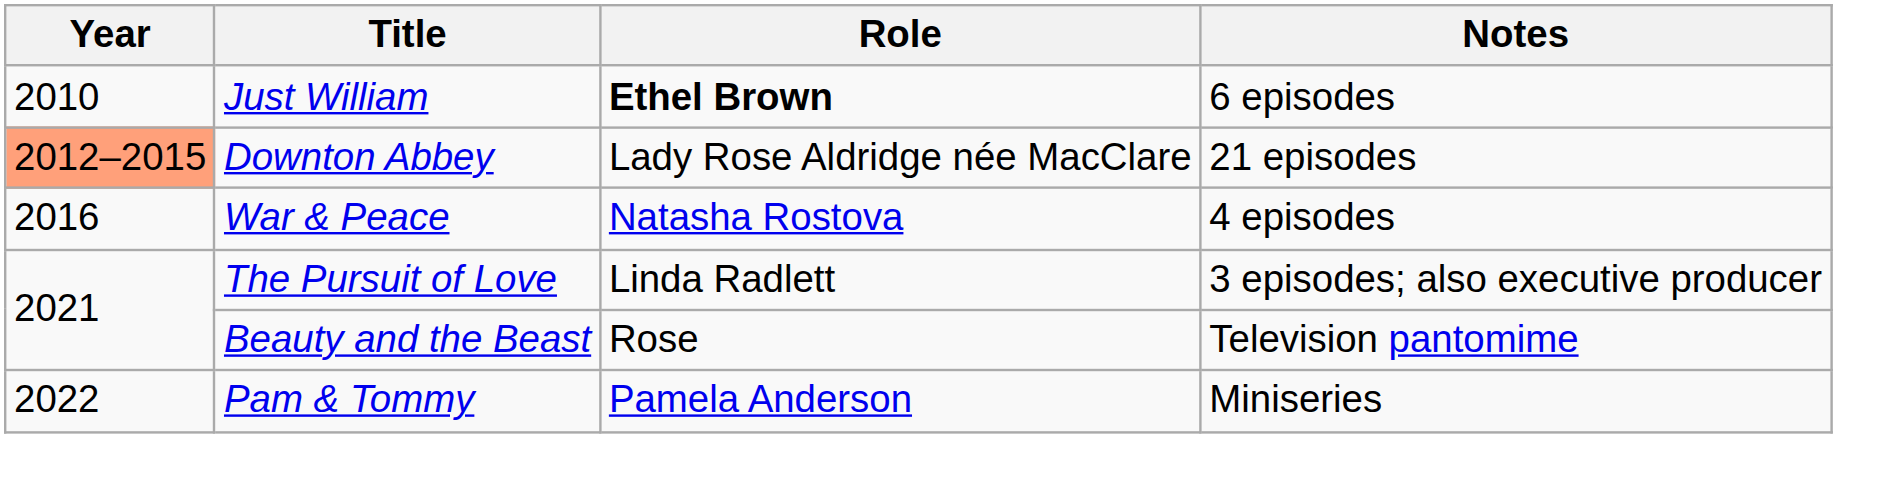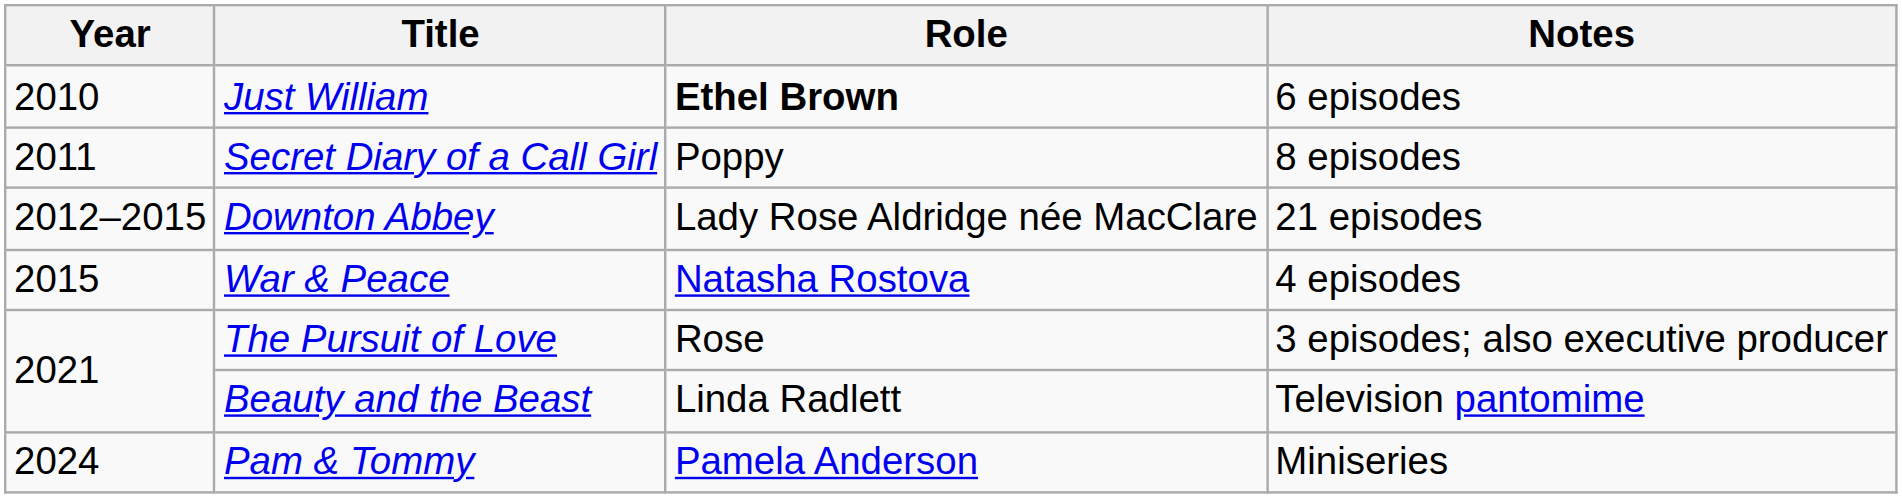 <table class="wikitable sortable">
 <tr>
 <th>Year</th>
 <th>Title</th>
 <th>Role</th>
 <th class="unsortable">Notes</th>
 </tr>
 <tr>
 <td>2010</td>
 <td><em><a href='#'>Just William</a></em></td>
 <td><strong>Ethel Brown</strong></td>
 <td>6 episodes</td>
 </tr>
 <tr>
-<td style="background: lightsalmon;">2012–2015</td>
+<td>2011</td>
+<td><em><a href='#'>Secret Diary of a Call Girl</a></em></td>
+<td>Poppy</td>
+<td>8 episodes</td>
+</tr>
+<tr>
+<td>2012–2015</td>
 <td><em><a href='#'>Downton Abbey</a></em></td>
 <td>Lady Rose Aldridge née MacClare</td>
 <td>21 episodes</td>
 </tr>
 <tr>
-<td>2016</td>
+<td>2015</td>
 <td><em><a href='#'>War & Peace</a></em></td>
 <td><a href='#'>Natasha Rostova</a></td>
 <td>4 episodes</td>
 </tr>
 <tr>
 <td rowspan=2>2021</td>
 <td><em><a href='#'>The Pursuit of Love</a></em></td>
-<td>Linda Radlett</td>
+<td>Rose</td>
 <td>3 episodes; also executive producer</td>
 </tr>
 <tr>
 <td><em><a href='#'>Beauty and the Beast</a></em></td>
-<td>Rose</td>
+<td>Linda Radlett</td>
 <td>Television <a href='#'>pantomime</a></td>
 </tr>
 <tr>
-<td>2022</td>
+<td>2024</td>
 <td><em><a href='#'>Pam & Tommy</a></em></td>
 <td><a href='#'>Pamela Anderson</a></td>
 <td>Miniseries</td>
 </tr>
 </table>
